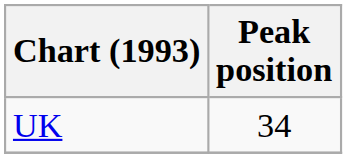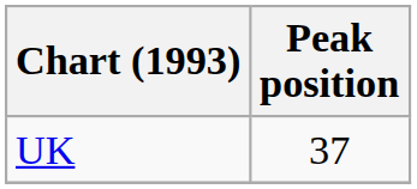 <table class="wikitable">
 <tr>
 <th>Chart (1993)</th>
 <th>Peak<br>position</th>
 </tr>
 <tr>
 <td><a href='#'>UK</a></td>
-<td style="text-align:center;">34</td>
+<td style="text-align:center;">37</td>
 </tr>
 <tr>
 </tr>
 </table>
